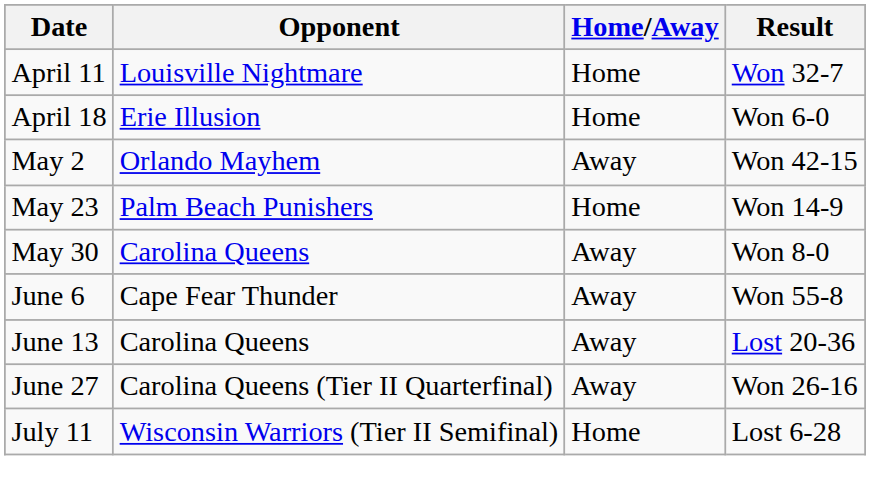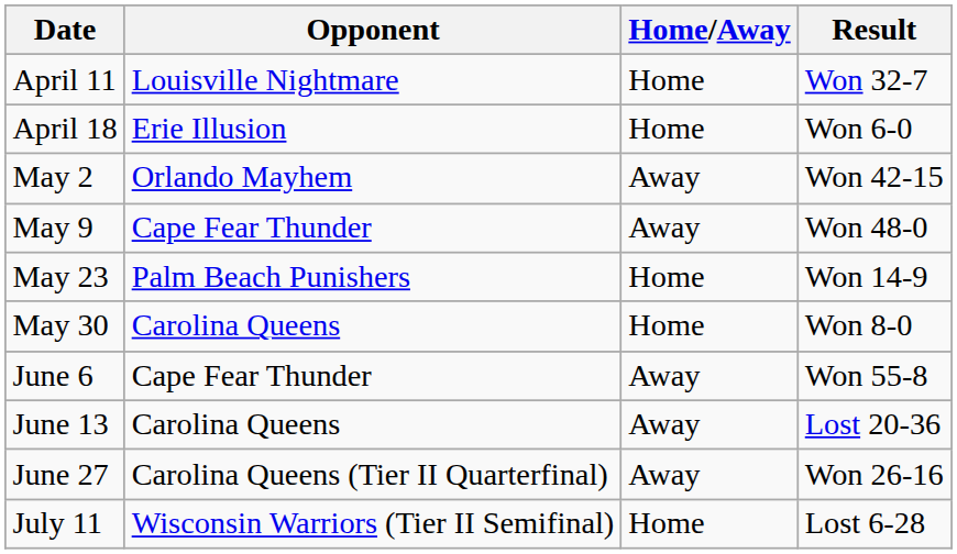 <table class="wikitable">
 <tr>
 <th>Date</th>
 <th>Opponent</th>
 <th><a href='#'>Home</a>/<a href='#'>Away</a></th>
 <th>Result</th>
 </tr>
 <tr>
 <td>April 11</td>
 <td><a href='#'>Louisville Nightmare</a></td>
 <td>Home</td>
 <td><a href='#'>Won</a> 32-7</td>
 </tr>
 <tr>
 <td>April 18</td>
 <td><a href='#'>Erie Illusion</a></td>
 <td>Home</td>
 <td>Won 6-0</td>
 </tr>
 <tr>
 <td>May 2</td>
 <td><a href='#'>Orlando Mayhem</a></td>
 <td>Away</td>
 <td>Won 42-15</td>
 </tr>
 <tr>
+<td>May 9</td>
+<td><a href='#'>Cape Fear Thunder</a></td>
+<td>Away</td>
+<td>Won 48-0</td>
+</tr>
+<tr>
 <td>May 23</td>
 <td><a href='#'>Palm Beach Punishers</a></td>
 <td>Home</td>
 <td>Won 14-9</td>
 </tr>
 <tr>
 <td>May 30</td>
 <td><a href='#'>Carolina Queens</a></td>
-<td>Away</td>
+<td>Home</td>
 <td>Won 8-0</td>
 </tr>
 <tr>
 <td>June 6</td>
 <td>Cape Fear Thunder</td>
 <td>Away</td>
 <td>Won 55-8</td>
 </tr>
 <tr>
 <td>June 13</td>
 <td>Carolina Queens</td>
 <td>Away</td>
 <td><a href='#'>Lost</a> 20-36</td>
 </tr>
 <tr>
 <td>June 27</td>
 <td>Carolina Queens (Tier II Quarterfinal)</td>
 <td>Away</td>
 <td>Won 26-16</td>
 </tr>
 <tr>
 <td>July 11</td>
 <td><a href='#'>Wisconsin Warriors</a> (Tier II Semifinal)</td>
 <td>Home</td>
 <td>Lost 6-28</td>
 </tr>
 </table>
